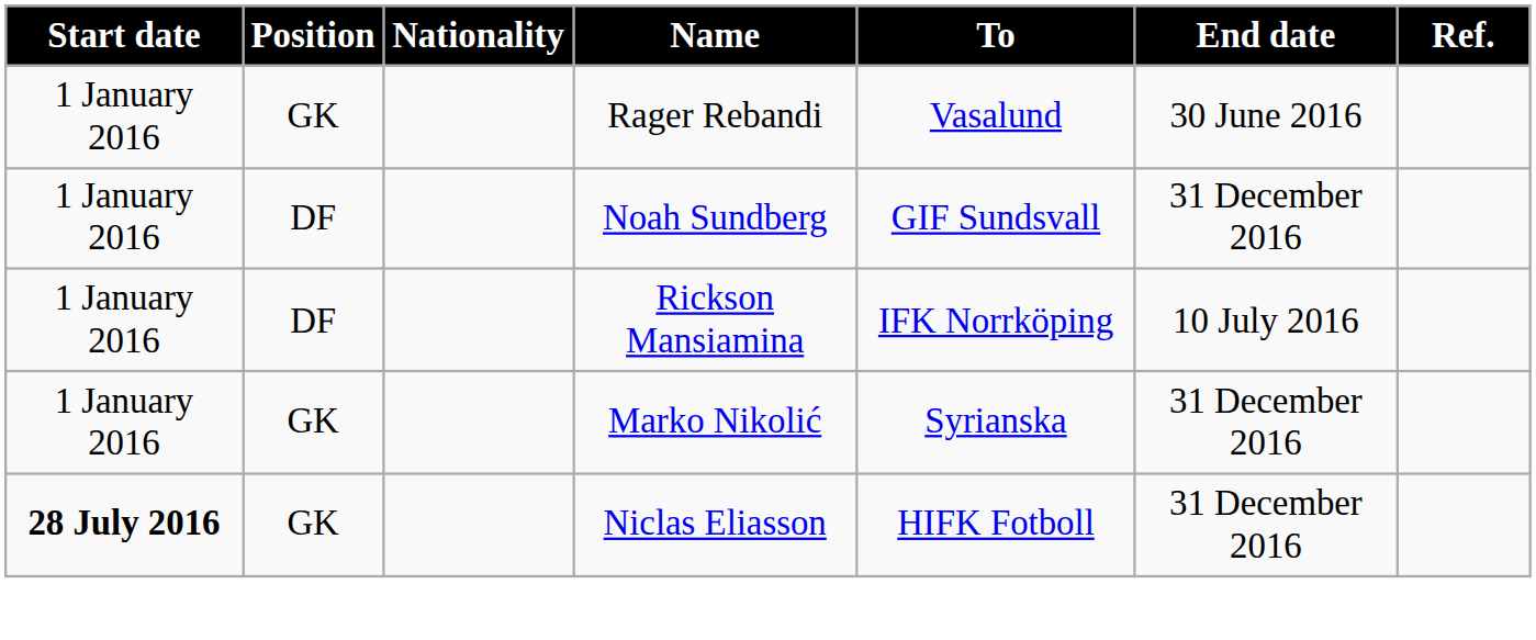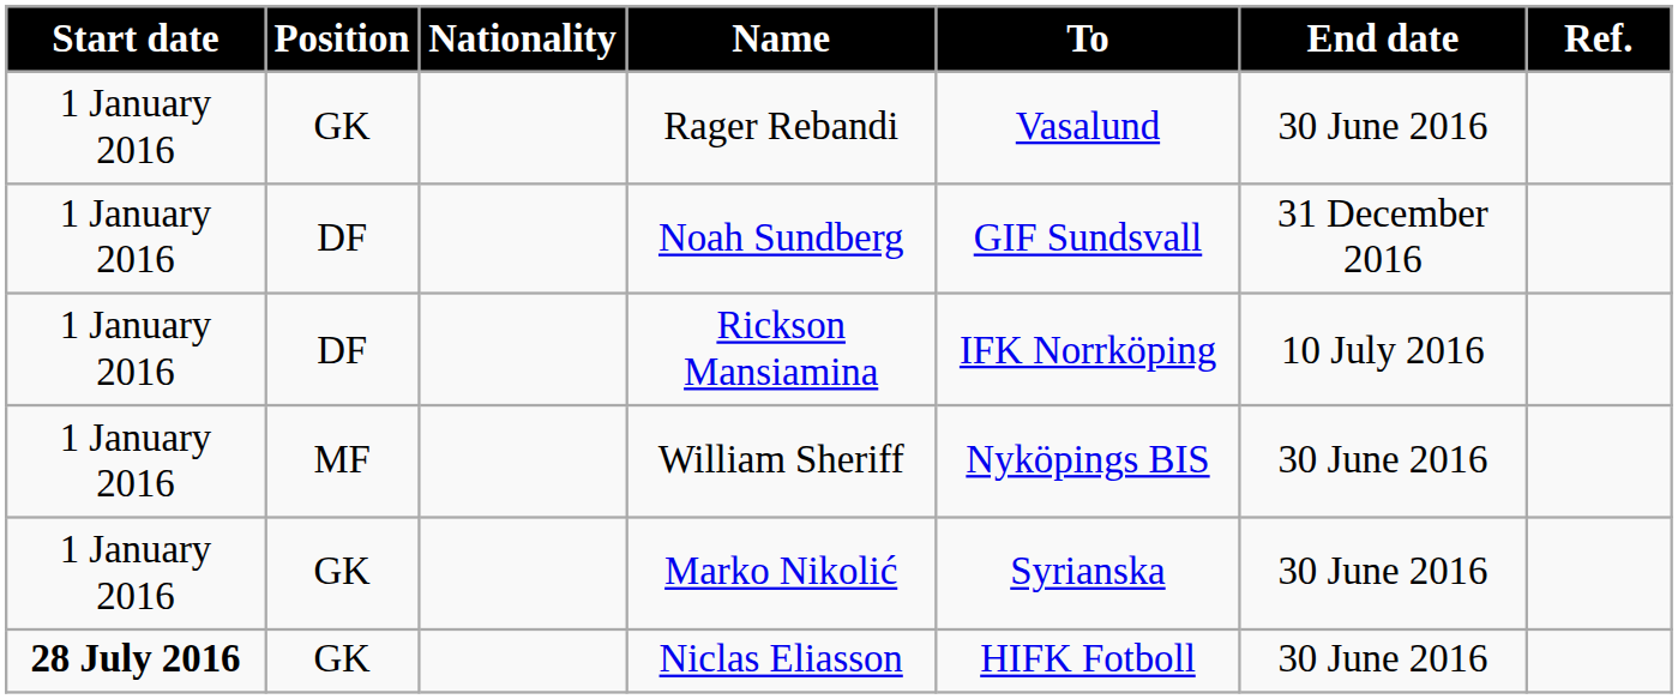 <table class="wikitable"  style="text-align:center; font-size:90%; ">
 <tr>
 <th style="background:#000000; color:white; width:200px;">Start date</th>
 <th style="background:#000000; color:white; width:50px;">Position</th>
 <th style="background:#000000; color:white; width:50px;">Nationality</th>
 <th style="background:#000000; color:white; width:200px;">Name</th>
 <th style="background:#000000; color:white; width:200px;">To</th>
 <th style="background:#000000; color:white; width:200px;">End date</th>
 <th style="background:#000000; color:white; width:100px;">Ref.</th>
 </tr>
 <tr>
 <td>1 January 2016</td>
 <td>GK</td>
 <td></td>
 <td>Rager Rebandi</td>
 <td><a href='#'>Vasalund</a></td>
 <td>30 June 2016</td>
 <td></td>
 </tr>
 <tr>
 <td>1 January 2016</td>
 <td>DF</td>
 <td></td>
 <td><a href='#'>Noah Sundberg</a></td>
 <td><a href='#'>GIF Sundsvall</a></td>
 <td>31 December 2016</td>
 <td></td>
 </tr>
 <tr>
 <td>1 January 2016</td>
 <td>DF</td>
 <td></td>
 <td><a href='#'>Rickson Mansiamina</a></td>
 <td><a href='#'>IFK Norrköping</a></td>
 <td>10 July 2016</td>
 <td></td>
 </tr>
 <tr>
 <td>1 January 2016</td>
+<td>MF</td>
+<td></td>
+<td>William Sheriff</td>
+<td><a href='#'>Nyköpings BIS</a></td>
+<td>30 June 2016</td>
+<td></td>
+</tr>
+<tr>
+<td>1 January 2016</td>
 <td>GK</td>
 <td></td>
 <td><a href='#'>Marko Nikolić</a></td>
 <td><a href='#'>Syrianska</a></td>
-<td>31 December 2016</td>
+<td>30 June 2016</td>
 <td></td>
 </tr>
 <tr>
 <td><strong>28 July 2016</strong></td>
 <td>GK</td>
 <td></td>
 <td><a href='#'>Niclas Eliasson</a></td>
 <td><a href='#'>HIFK Fotboll</a></td>
-<td>31 December 2016</td>
+<td>30 June 2016</td>
 <td></td>
 </tr>
 </table>
